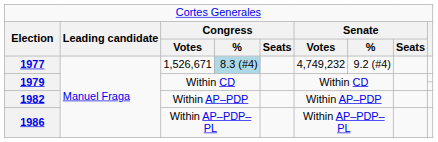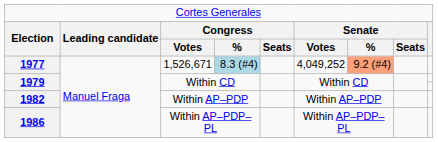 <table class="wikitable" style="text-align:right;">
 <tr>
 <td colspan="9" align="center"><a href='#'>Cortes Generales</a></td>
 </tr>
 <tr>
 <th rowspan="2" style="width:75px;">Election</th>
 <th rowspan="2">Leading candidate</th>
 <th colspan="3">Congress</th>
 <th colspan="3">Senate</th>
 <th rowspan="2"></th>
 </tr>
 <tr>
 <th style="width:70px;">Votes</th>
 <th style="width:60px;">%</th>
 <th>Seats</th>
 <th style="width:70px;">Votes</th>
 <th style="width:60px;">%</th>
 <th>Seats</th>
 </tr>
 <tr>
 <th><a href='#'>1977</a></th>
 <td rowspan="5" style="text-align:left;"><a href='#'>Manuel Fraga</a></td>
 <td>1,526,671</td>
 <td style="background: lightblue;">8.3 (#4)</td>
 <td></td>
-<td>4,749,232</td>
-<td>9.2 (#4)</td>
+<td>4,049,252</td>
+<td style="background: lightsalmon;">9.2 (#4)</td>
 <td></td>
 <td></td>
 </tr>
 <tr>
 <th rowspan="2"><a href='#'>1979</a></th>
 <td rowspan="2" colspan="2" style="text-align:center;">Within <a href='#'>CD</a></td>
 <td rowspan="2"></td>
 <td rowspan="2" colspan="2" style="text-align:center;">Within <a href='#'>CD</a></td>
 <td rowspan="2"></td>
 <td></td>
 </tr>
 <tr>
 <td></td>
 </tr>
 <tr>
 <th><a href='#'>1982</a></th>
 <td colspan="2" style="text-align:center;">Within <a href='#'>AP–PDP</a></td>
 <td></td>
 <td colspan="2" style="text-align:center;">Within <a href='#'>AP–PDP</a></td>
 <td></td>
 <td></td>
 </tr>
 <tr>
 <th><a href='#'>1986</a></th>
 <td colspan="2" style="text-align:center;">Within <a href='#'>AP–PDP–PL</a></td>
 <td></td>
 <td colspan="2" style="text-align:center;">Within <a href='#'>AP–PDP–PL</a></td>
 <td></td>
 <td></td>
 </tr>
 </table>
